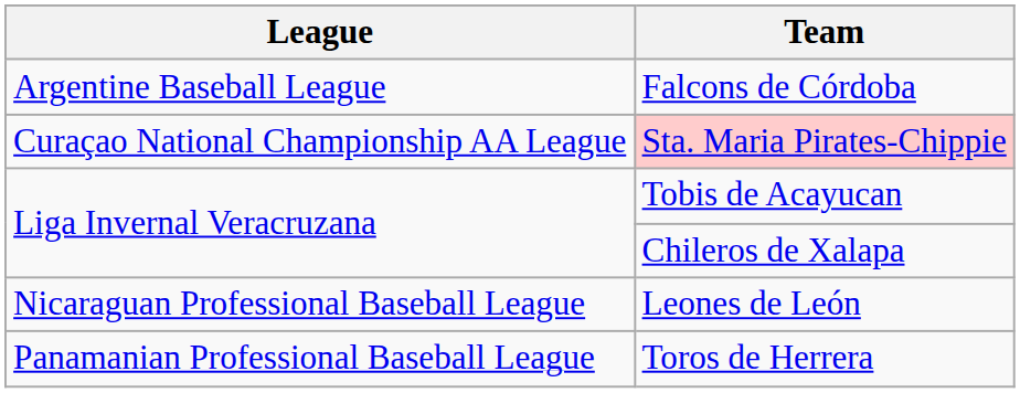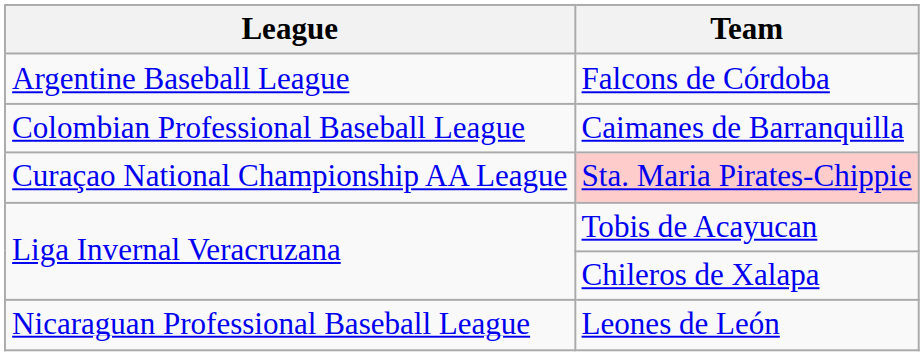 <table class="wikitable">
 <tr>
 <th>League</th>
 <th>Team</th>
 </tr>
 <tr>
 <td> <a href='#'>Argentine Baseball League</a></td>
 <td><a href='#'>Falcons de Córdoba</a></td>
+</tr>
+<tr>
+<td> <a href='#'>Colombian Professional Baseball League</a></td>
+<td><a href='#'>Caimanes de Barranquilla</a></td>
 </tr>
 <tr>
 <td> <a href='#'>Curaçao National Championship AA League</a></td>
 <td style="background:#ffcccc;"><a href='#'>Sta. Maria Pirates-Chippie</a></td>
 </tr>
 <tr>
 <td rowspan=2> <a href='#'>Liga Invernal Veracruzana</a></td>
 <td><a href='#'>Tobis de Acayucan</a></td>
 </tr>
 <tr>
 <td><a href='#'>Chileros de Xalapa</a></td>
 </tr>
 <tr>
 <td> <a href='#'>Nicaraguan Professional Baseball League</a></td>
 <td><a href='#'>Leones de León</a></td>
 </tr>
-<tr>
-<td> <a href='#'>Panamanian Professional Baseball League</a></td>
-<td><a href='#'>Toros de Herrera</a></td>
-</tr>
 </table>
